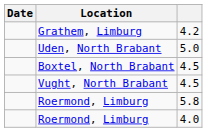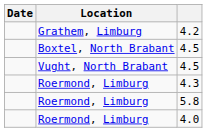 <table class="wikitable sortable">
 <tr>
 <th>Date</th>
 <th>Location</th>
 <th></th>
 </tr>
 <tr>
 <td></td>
 <td><a href='#'>Grathem</a>, <a href='#'>Limburg</a></td>
 <td>4.2</td>
-</tr>
-<tr>
-<td></td>
-<td><a href='#'>Uden</a>, <a href='#'>North Brabant</a></td>
-<td>5.0</td>
 </tr>
 <tr>
 <td></td>
 <td><a href='#'>Boxtel</a>, <a href='#'>North Brabant</a></td>
 <td>4.5</td>
 </tr>
 <tr>
 <td></td>
 <td><a href='#'>Vught</a>, <a href='#'>North Brabant</a></td>
 <td>4.5</td>
 </tr>
 <tr>
 <td></td>
 <td><a href='#'>Roermond</a>, <a href='#'>Limburg</a></td>
+<td>4.3</td>
+</tr>
+<tr>
+<td></td>
+<td><a href='#'>Roermond</a>, <a href='#'>Limburg</a></td>
 <td>5.8</td>
 </tr>
 <tr>
 <td></td>
 <td><a href='#'>Roermond</a>, <a href='#'>Limburg</a></td>
 <td>4.0</td>
 </tr>
 </table>
